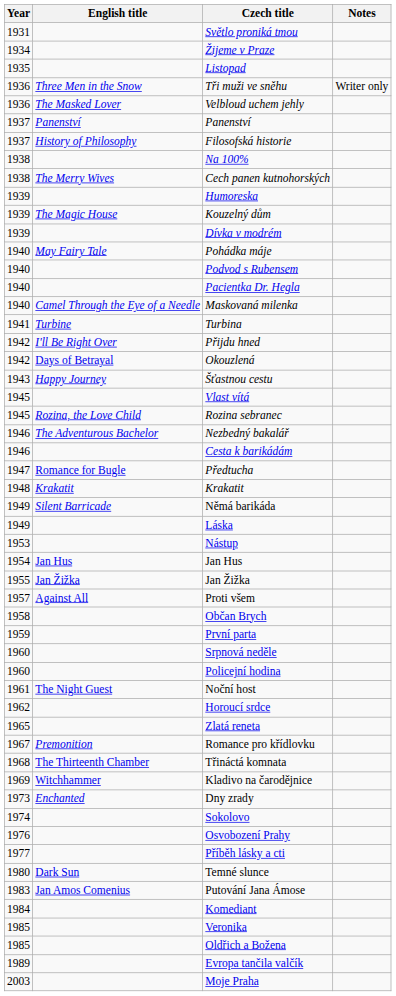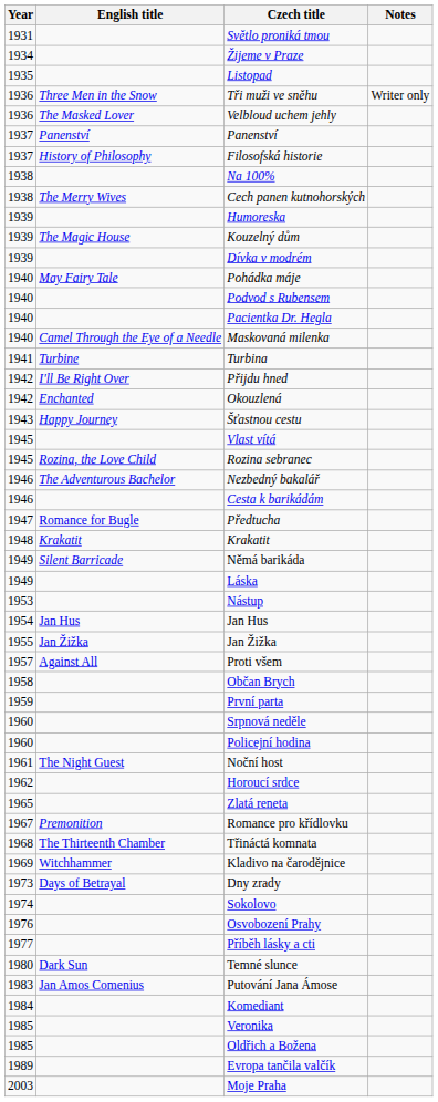 <table class="wikitable">
 <tr>
 <th>Year</th>
 <th>English title</th>
 <th>Czech title</th>
 <th>Notes</th>
 </tr>
 <tr>
 <td>1931</td>
 <td></td>
 <td><em><a href='#'>Světlo proniká tmou</a></em></td>
 <td></td>
 </tr>
 <tr>
 <td>1934</td>
 <td></td>
 <td><em><a href='#'>Žijeme v Praze</a></em></td>
 <td></td>
 </tr>
 <tr>
 <td>1935</td>
 <td></td>
 <td><em><a href='#'>Listopad</a></em></td>
 <td></td>
 </tr>
 <tr>
 <td>1936</td>
 <td><em><a href='#'>Three Men in the Snow</a></em></td>
 <td><em>Tři muži ve sněhu</em></td>
 <td>Writer only</td>
 </tr>
 <tr>
 <td>1936</td>
 <td><em><a href='#'>The Masked Lover</a></em></td>
 <td><em>Velbloud uchem jehly</em></td>
 <td></td>
 </tr>
 <tr>
 <td>1937</td>
 <td><em><a href='#'>Panenství</a></em></td>
 <td><em>Panenství</em></td>
 <td></td>
 </tr>
 <tr>
 <td>1937</td>
 <td><em><a href='#'>History of Philosophy</a></em></td>
 <td><em>Filosofská historie</em></td>
 <td></td>
 </tr>
 <tr>
 <td>1938</td>
 <td></td>
 <td><em><a href='#'>Na 100%</a></em></td>
 <td></td>
 </tr>
 <tr>
 <td>1938</td>
 <td><em><a href='#'>The Merry Wives</a></em></td>
 <td><em>Cech panen kutnohorských</em></td>
 <td></td>
 </tr>
 <tr>
 <td>1939</td>
 <td></td>
 <td><em><a href='#'>Humoreska</a></em></td>
 <td></td>
 </tr>
 <tr>
 <td>1939</td>
 <td><em><a href='#'>The Magic House</a></em></td>
 <td><em>Kouzelný dům</em></td>
 <td></td>
 </tr>
 <tr>
 <td>1939</td>
 <td></td>
 <td><em><a href='#'>Dívka v modrém</a></em></td>
 <td></td>
 </tr>
 <tr>
 <td>1940</td>
 <td><em><a href='#'>May Fairy Tale</a></em></td>
 <td><em>Pohádka máje</em></td>
 <td></td>
 </tr>
 <tr>
 <td>1940</td>
 <td></td>
 <td><em><a href='#'>Podvod s Rubensem</a></em></td>
 <td></td>
 </tr>
 <tr>
 <td>1940</td>
 <td></td>
 <td><em><a href='#'>Pacientka Dr. Hegla</a></em></td>
 <td></td>
 </tr>
 <tr>
 <td>1940</td>
 <td><em><a href='#'>Camel Through the Eye of a Needle</a></em></td>
 <td><em>Maskovaná milenka</em></td>
 <td></td>
 </tr>
 <tr>
 <td>1941</td>
 <td><em><a href='#'>Turbine</a></em></td>
 <td><em>Turbina</em></td>
 <td></td>
 </tr>
 <tr>
 <td>1942</td>
 <td><em><a href='#'>I'll Be Right Over</a></em></td>
 <td><em>Přijdu hned</em></td>
 <td></td>
 </tr>
 <tr>
 <td>1942</td>
-<td></em><a href='#'>Days of Betrayal</a><em></td>
+<td><em><a href='#'>Enchanted</a></em></td>
 <td><em>Okouzlená</em></td>
 <td></td>
 </tr>
 <tr>
 <td>1943</td>
 <td><em><a href='#'>Happy Journey</a></em></td>
 <td><em>Šťastnou cestu</em></td>
 <td></td>
 </tr>
 <tr>
 <td>1945</td>
 <td></td>
 <td><em><a href='#'>Vlast vítá</a></em></td>
 <td></td>
 </tr>
 <tr>
 <td>1945</td>
 <td><em><a href='#'>Rozina, the Love Child</a></em></td>
 <td><em>Rozina sebranec</em></td>
 <td></td>
 </tr>
 <tr>
 <td>1946</td>
 <td><em><a href='#'>The Adventurous Bachelor</a></em></td>
 <td><em>Nezbedný bakalář</em></td>
 <td></td>
 </tr>
 <tr>
 <td>1946</td>
 <td></td>
 <td><em><a href='#'>Cesta k barikádám</a></em></td>
 <td></td>
 </tr>
 <tr>
 <td>1947</td>
 <td></em><a href='#'>Romance for Bugle</a><em></td>
 <td><em>Předtucha</em></td>
 <td></td>
 </tr>
 <tr>
 <td>1948</td>
 <td><em><a href='#'>Krakatit</a></em></td>
 <td><em>Krakatit</em></td>
 <td></td>
 </tr>
 <tr>
 <td>1949</td>
 <td><em><a href='#'>Silent Barricade</a></em></td>
 <td>Němá barikáda<em></td>
 <td></td>
 </tr>
 <tr>
 <td>1949</td>
 <td></td>
 <td></em><a href='#'>Láska</a><em></td>
 <td></td>
 </tr>
 <tr>
 <td>1953</td>
 <td></td>
 <td></em><a href='#'>Nástup</a><em></td>
 <td></td>
 </tr>
 <tr>
 <td>1954</td>
 <td></em><a href='#'>Jan Hus</a><em></td>
 <td></em>Jan Hus<em></td>
 <td></td>
 </tr>
 <tr>
 <td>1955</td>
 <td></em><a href='#'>Jan Žižka</a><em></td>
 <td></em>Jan Žižka<em></td>
 <td></td>
 </tr>
 <tr>
 <td>1957</td>
 <td></em><a href='#'>Against All</a><em></td>
 <td></em>Proti všem<em></td>
 <td></td>
 </tr>
 <tr>
 <td>1958</td>
 <td></td>
 <td></em><a href='#'>Občan Brych</a><em></td>
 <td></td>
 </tr>
 <tr>
 <td>1959</td>
 <td></td>
 <td></em><a href='#'>První parta</a><em></td>
 <td></td>
 </tr>
 <tr>
 <td>1960</td>
 <td></td>
 <td></em><a href='#'>Srpnová neděle</a><em></td>
 <td></td>
 </tr>
 <tr>
 <td>1960</td>
 <td></td>
 <td></em><a href='#'>Policejní hodina</a><em></td>
 <td></td>
 </tr>
 <tr>
 <td>1961</td>
 <td></em><a href='#'>The Night Guest</a><em></td>
 <td></em>Noční host<em></td>
 <td></td>
 </tr>
 <tr>
 <td>1962</td>
 <td></td>
 <td></em><a href='#'>Horoucí srdce</a><em></td>
 <td></td>
 </tr>
 <tr>
 <td>1965</td>
 <td></td>
 <td></em><a href='#'>Zlatá reneta</a><em></td>
 <td></td>
 </tr>
 <tr>
 <td>1967</td>
 <td><em><a href='#'>Premonition</a></em></td>
 <td></em>Romance pro křídlovku<em></td>
 <td></td>
 </tr>
 <tr>
 <td>1968</td>
 <td></em><a href='#'>The Thirteenth Chamber</a><em></td>
 <td></em>Třináctá komnata<em></td>
 <td></td>
 </tr>
 <tr>
 <td>1969</td>
 <td></em><a href='#'>Witchhammer</a><em></td>
 <td></em>Kladivo na čarodějnice<em></td>
 <td></td>
 </tr>
 <tr>
 <td>1973</td>
-<td><em><a href='#'>Enchanted</a></em></td>
+<td></em><a href='#'>Days of Betrayal</a><em></td>
 <td></em>Dny zrady<em></td>
 <td></td>
 </tr>
 <tr>
 <td>1974</td>
 <td></td>
 <td></em><a href='#'>Sokolovo</a><em></td>
 <td></td>
 </tr>
 <tr>
 <td>1976</td>
 <td></td>
 <td></em><a href='#'>Osvobození Prahy</a><em></td>
 <td></td>
 </tr>
 <tr>
 <td>1977</td>
 <td></td>
 <td></em><a href='#'>Příběh lásky a cti</a><em></td>
 <td></td>
 </tr>
 <tr>
 <td>1980</td>
 <td></em><a href='#'>Dark Sun</a><em></td>
 <td></em>Temné slunce<em></td>
 <td></td>
 </tr>
 <tr>
 <td>1983</td>
 <td></em><a href='#'>Jan Amos Comenius</a><em></td>
 <td></em>Putování Jana Ámose<em></td>
 <td></td>
 </tr>
 <tr>
 <td>1984</td>
 <td></td>
 <td></em><a href='#'>Komediant</a><em></td>
 <td></td>
 </tr>
 <tr>
 <td>1985</td>
 <td></td>
 <td></em><a href='#'>Veronika</a><em></td>
 <td></td>
 </tr>
 <tr>
 <td>1985</td>
 <td></td>
 <td></em><a href='#'>Oldřich a Božena</a><em></td>
 <td></td>
 </tr>
 <tr>
 <td>1989</td>
 <td></td>
 <td></em><a href='#'>Evropa tančila valčík</a><em></td>
 <td></td>
 </tr>
 <tr>
 <td>2003</td>
 <td></td>
 <td></em><a href='#'>Moje Praha</a><em></td>
 <td></td>
 </tr>
 </table>
